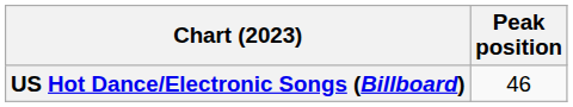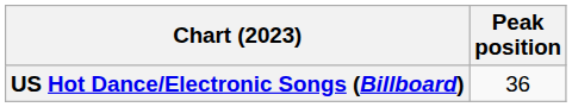 <table class="wikitable sortable plainrowheaders" style="text-align:center">
 <tr>
 <th scope="col">Chart (2023)</th>
 <th scope="col">Peak<br>position</th>
 </tr>
 <tr>
 <th scope="row">US <a href='#'>Hot Dance/Electronic Songs</a> (<em><a href='#'>Billboard</a></em>)</th>
-<td>46</td>
+<td>36</td>
 </tr>
 </table>
